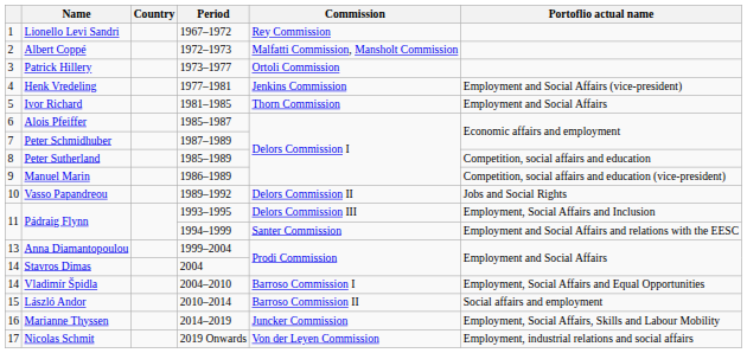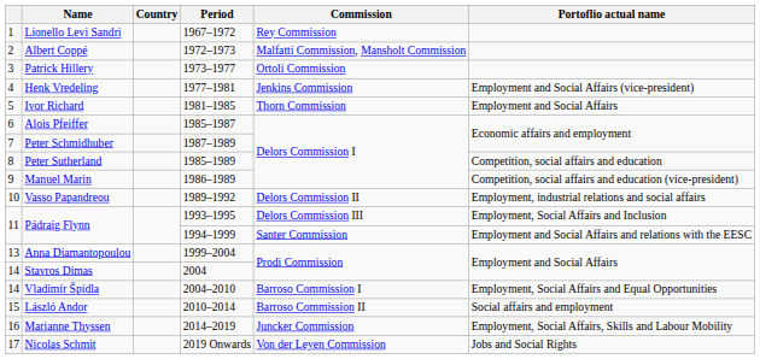 <table class="wikitable">
 <tr>
 <th></th>
 <th>Name</th>
 <th>Country</th>
 <th>Period</th>
 <th>Commission</th>
 <th>Portoflio actual name</th>
 </tr>
 <tr>
 <td>1</td>
 <td><a href='#'>Lionello Levi Sandri</a></td>
 <td></td>
 <td>1967–1972</td>
 <td><a href='#'>Rey Commission</a></td>
 <td></td>
 </tr>
 <tr>
 <td>2</td>
 <td><a href='#'>Albert Coppé</a></td>
 <td></td>
 <td>1972–1973</td>
 <td><a href='#'>Malfatti Commission</a>, <a href='#'>Mansholt Commission</a></td>
 <td></td>
 </tr>
 <tr>
 <td>3</td>
 <td><a href='#'>Patrick Hillery</a></td>
 <td></td>
 <td>1973–1977</td>
 <td><a href='#'>Ortoli Commission</a></td>
 <td></td>
 </tr>
 <tr>
 <td>4</td>
 <td><a href='#'>Henk Vredeling</a></td>
 <td></td>
 <td>1977–1981</td>
 <td><a href='#'>Jenkins Commission</a></td>
 <td>Employment and Social Affairs (vice-president)</td>
 </tr>
 <tr>
 <td>5</td>
 <td><a href='#'>Ivor Richard</a></td>
 <td></td>
 <td>1981–1985</td>
 <td><a href='#'>Thorn Commission</a></td>
 <td>Employment and Social Affairs</td>
 </tr>
 <tr>
 <td>6</td>
 <td><a href='#'>Alois Pfeiffer</a></td>
 <td></td>
 <td>1985–1987</td>
 <td rowspan="4"><a href='#'>Delors Commission</a> I</td>
 <td rowspan="2">Economic affairs and employment</td>
 </tr>
 <tr>
 <td>7</td>
 <td><a href='#'>Peter Schmidhuber</a></td>
 <td></td>
 <td>1987–1989</td>
 </tr>
 <tr>
 <td>8</td>
 <td><a href='#'>Peter Sutherland</a></td>
 <td></td>
 <td>1985–1989</td>
 <td>Competition, social affairs and education</td>
 </tr>
 <tr>
 <td>9</td>
 <td><a href='#'>Manuel Marin</a></td>
 <td></td>
 <td>1986–1989</td>
 <td>Competition, social affairs and education (vice-president)</td>
 </tr>
 <tr>
 <td>10</td>
 <td><a href='#'>Vasso Papandreou</a></td>
 <td></td>
 <td>1989–1992</td>
 <td><a href='#'>Delors Commission</a> II</td>
-<td>Jobs and Social Rights</td>
+<td>Employment, industrial relations and social affairs</td>
 </tr>
 <tr>
 <td rowspan="2">11</td>
 <td rowspan="2"><a href='#'>Pádraig Flynn</a></td>
 <td rowspan="2"></td>
 <td>1993–1995</td>
 <td><a href='#'>Delors Commission</a> III</td>
 <td>Employment, Social Affairs and Inclusion</td>
 </tr>
 <tr>
 <td>1994–1999</td>
 <td><a href='#'>Santer Commission</a></td>
 <td>Employment and Social Affairs and relations with the EESC</td>
 </tr>
 <tr>
 <td>13</td>
 <td><a href='#'>Anna Diamantopoulou</a></td>
 <td></td>
 <td>1999–2004</td>
 <td rowspan="2"><a href='#'>Prodi Commission</a></td>
 <td rowspan="2">Employment and Social Affairs</td>
 </tr>
 <tr>
 <td>14</td>
 <td><a href='#'>Stavros Dimas</a></td>
 <td></td>
 <td>2004</td>
 </tr>
 <tr>
 <td>14</td>
 <td><a href='#'>Vladimír Špidla</a></td>
 <td></td>
 <td>2004–2010</td>
 <td><a href='#'>Barroso Commission</a> I</td>
 <td>Employment, Social Affairs and Equal Opportunities</td>
 </tr>
 <tr>
 <td>15</td>
 <td><a href='#'>László Andor</a></td>
 <td></td>
 <td>2010–2014</td>
 <td><a href='#'>Barroso Commission</a> II</td>
 <td>Social affairs and employment</td>
 </tr>
 <tr>
 <td>16</td>
 <td><a href='#'>Marianne Thyssen</a></td>
 <td></td>
 <td>2014–2019</td>
 <td><a href='#'>Juncker Commission</a></td>
 <td>Employment, Social Affairs, Skills and Labour Mobility</td>
 </tr>
 <tr>
 <td>17</td>
 <td><a href='#'>Nicolas Schmit</a></td>
 <td></td>
 <td>2019 Onwards</td>
 <td><a href='#'>Von der Leyen Commission</a></td>
-<td>Employment, industrial relations and social affairs</td>
+<td>Jobs and Social Rights</td>
 </tr>
 </table>
